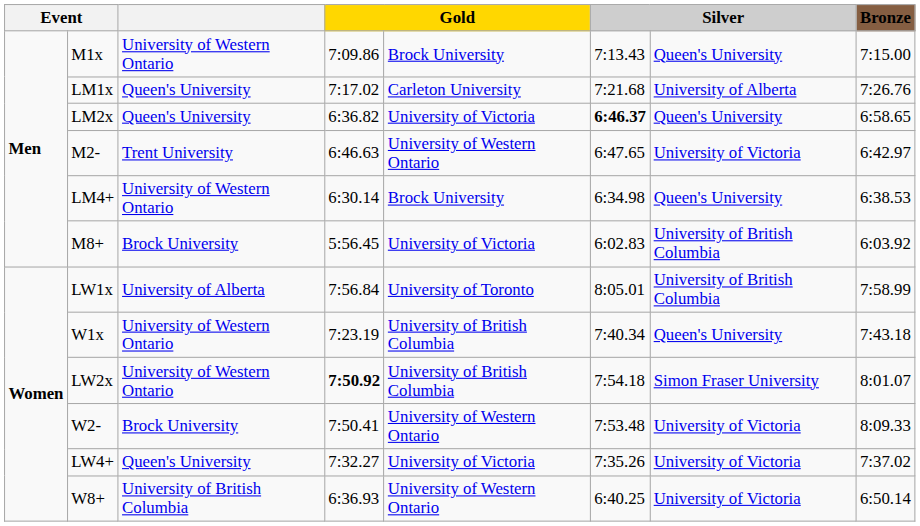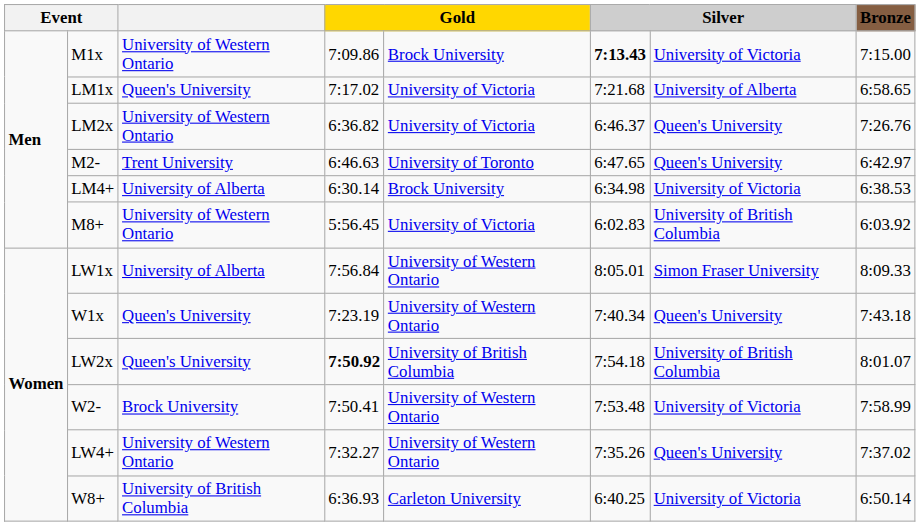 <table class="wikitable mw-collapsible mw-collapsed">
 <tr>
 <th colspan="2">Event</th>
 <th></th>
 <th colspan="2" style="background:#FFD700;">Gold</th>
 <th colspan="2" style="background:#CECECE;">Silver</th>
 <th colspan="2" style="background:#855E42;">Bronze</th>
 </tr>
 <tr>
 <td rowspan="6"><strong>Men</strong></td>
 <td>M1x</td>
 <td><a href='#'>University of Western Ontario</a></td>
 <td>7:09.86</td>
 <td><a href='#'>Brock University</a></td>
-<td>7:13.43</td>
-<td><a href='#'>Queen's University</a></td>
+<td><strong>7:13.43</strong></td>
+<td><a href='#'>University of Victoria</a></td>
 <td>7:15.00</td>
 </tr>
 <tr>
 <td>LM1x</td>
 <td><a href='#'>Queen's University</a></td>
 <td>7:17.02</td>
-<td><a href='#'>Carleton University</a></td>
+<td><a href='#'>University of Victoria</a></td>
 <td>7:21.68</td>
 <td><a href='#'>University of Alberta</a></td>
-<td>7:26.76</td>
+<td>6:58.65</td>
 </tr>
 <tr>
 <td>LM2x</td>
-<td><a href='#'>Queen's University</a></td>
+<td><a href='#'>University of Western Ontario</a></td>
 <td>6:36.82</td>
 <td><a href='#'>University of Victoria</a></td>
-<td><strong>6:46.37</strong></td>
+<td>6:46.37</td>
 <td><a href='#'>Queen's University</a></td>
-<td>6:58.65</td>
+<td>7:26.76</td>
 </tr>
 <tr>
 <td>M2-</td>
 <td><a href='#'>Trent University</a></td>
 <td>6:46.63</td>
-<td><a href='#'>University of Western Ontario</a></td>
+<td><a href='#'>University of Toronto</a></td>
 <td>6:47.65</td>
-<td><a href='#'>University of Victoria</a></td>
+<td><a href='#'>Queen's University</a></td>
 <td>6:42.97</td>
 </tr>
 <tr>
 <td>LM4+</td>
-<td><a href='#'>University of Western Ontario</a></td>
+<td><a href='#'>University of Alberta</a></td>
 <td>6:30.14</td>
 <td><a href='#'>Brock University</a></td>
 <td>6:34.98</td>
-<td><a href='#'>Queen's University</a></td>
+<td><a href='#'>University of Victoria</a></td>
 <td>6:38.53</td>
 </tr>
 <tr>
 <td>M8+</td>
-<td><a href='#'>Brock University</a></td>
+<td><a href='#'>University of Western Ontario</a></td>
 <td>5:56.45</td>
 <td><a href='#'>University of Victoria</a></td>
 <td>6:02.83</td>
 <td><a href='#'>University of British Columbia</a></td>
 <td>6:03.92</td>
 </tr>
 <tr>
 <td rowspan="6"><strong>Women</strong></td>
 <td>LW1x</td>
 <td><a href='#'>University of Alberta</a></td>
 <td>7:56.84</td>
-<td><a href='#'>University of Toronto</a></td>
+<td><a href='#'>University of Western Ontario</a></td>
 <td>8:05.01</td>
-<td><a href='#'>University of British Columbia</a></td>
-<td>7:58.99</td>
+<td><a href='#'>Simon Fraser University</a></td>
+<td>8:09.33</td>
 </tr>
 <tr>
 <td>W1x</td>
+<td><a href='#'>Queen's University</a></td>
+<td>7:23.19</td>
 <td><a href='#'>University of Western Ontario</a></td>
-<td>7:23.19</td>
-<td><a href='#'>University of British Columbia</a></td>
 <td>7:40.34</td>
 <td><a href='#'>Queen's University</a></td>
 <td>7:43.18</td>
 </tr>
 <tr>
 <td>LW2x</td>
-<td><a href='#'>University of Western Ontario</a></td>
+<td><a href='#'>Queen's University</a></td>
 <td><strong>7:50.92</strong></td>
 <td><a href='#'>University of British Columbia</a></td>
 <td>7:54.18</td>
-<td><a href='#'>Simon Fraser University</a></td>
+<td><a href='#'>University of British Columbia</a></td>
 <td>8:01.07</td>
 </tr>
 <tr>
 <td>W2-</td>
 <td><a href='#'>Brock University</a></td>
 <td>7:50.41</td>
 <td><a href='#'>University of Western Ontario</a></td>
 <td>7:53.48</td>
 <td><a href='#'>University of Victoria</a></td>
-<td>8:09.33</td>
+<td>7:58.99</td>
 </tr>
 <tr>
 <td>LW4+</td>
+<td><a href='#'>University of Western Ontario</a></td>
+<td>7:32.27</td>
+<td><a href='#'>University of Western Ontario</a></td>
+<td>7:35.26</td>
 <td><a href='#'>Queen's University</a></td>
-<td>7:32.27</td>
-<td><a href='#'>University of Victoria</a></td>
-<td>7:35.26</td>
-<td><a href='#'>University of Victoria</a></td>
 <td>7:37.02</td>
 </tr>
 <tr>
 <td>W8+</td>
 <td><a href='#'>University of British Columbia</a></td>
 <td>6:36.93</td>
-<td><a href='#'>University of Western Ontario</a></td>
+<td><a href='#'>Carleton University</a></td>
 <td>6:40.25</td>
 <td><a href='#'>University of Victoria</a></td>
 <td>6:50.14</td>
 </tr>
 </table>
